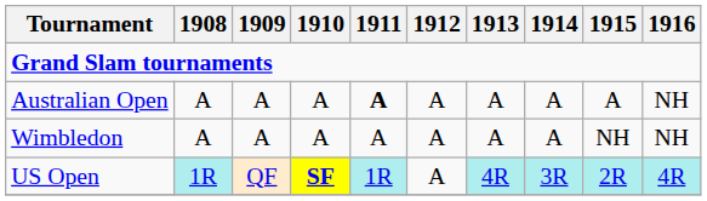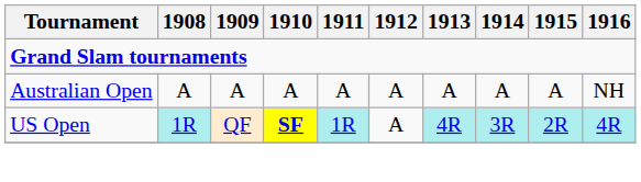 <table class=wikitable style=text-align:center>
 <tr>
 <th>Tournament</th>
 <th>1908</th>
 <th>1909</th>
 <th>1910</th>
 <th>1911</th>
 <th>1912</th>
 <th>1913</th>
 <th>1914</th>
 <th>1915</th>
 <th>1916</th>
 </tr>
 <tr>
 <td colspan=10 align=left><strong><a href='#'>Grand Slam tournaments</a></strong></td>
 </tr>
 <tr>
 <td align=left><a href='#'>Australian Open</a></td>
 <td>A</td>
 <td>A</td>
 <td>A</td>
-<td><strong>A</strong></td>
-<td>A</td>
-<td>A</td>
-<td>A</td>
-<td>A</td>
-<td>NH</td>
-</tr>
-<tr>
-<td align=left><a href='#'>Wimbledon</a></td>
 <td>A</td>
 <td>A</td>
 <td>A</td>
 <td>A</td>
 <td>A</td>
-<td>A</td>
-<td>A</td>
-<td>NH</td>
 <td>NH</td>
 </tr>
 <tr>
 <td align=left><a href='#'>US Open</a></td>
 <td bgcolor=afeeee><a href='#'>1R</a></td>
 <td bgcolor=ffebcd><a href='#'>QF</a></td>
 <td bgcolor=yellow><strong><a href='#'>SF</a></strong></td>
 <td bgcolor=afeeee><a href='#'>1R</a></td>
 <td>A</td>
 <td bgcolor=afeeee><a href='#'>4R</a></td>
 <td bgcolor=afeeee><a href='#'>3R</a></td>
 <td bgcolor=afeeee><a href='#'>2R</a></td>
 <td bgcolor=afeeee><a href='#'>4R</a></td>
 </tr>
 <tr>
 </tr>
 </table>
